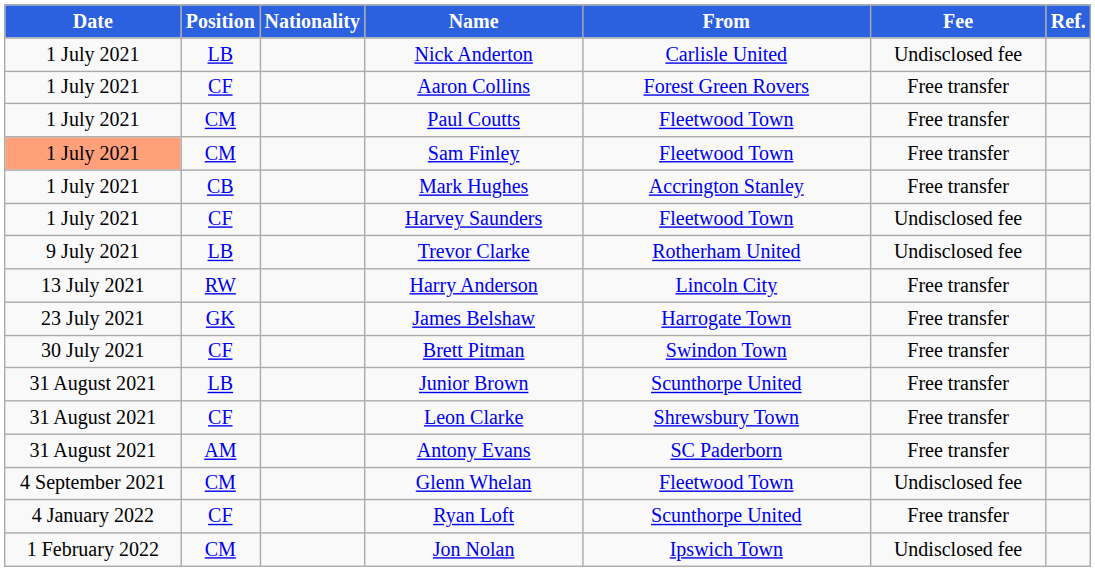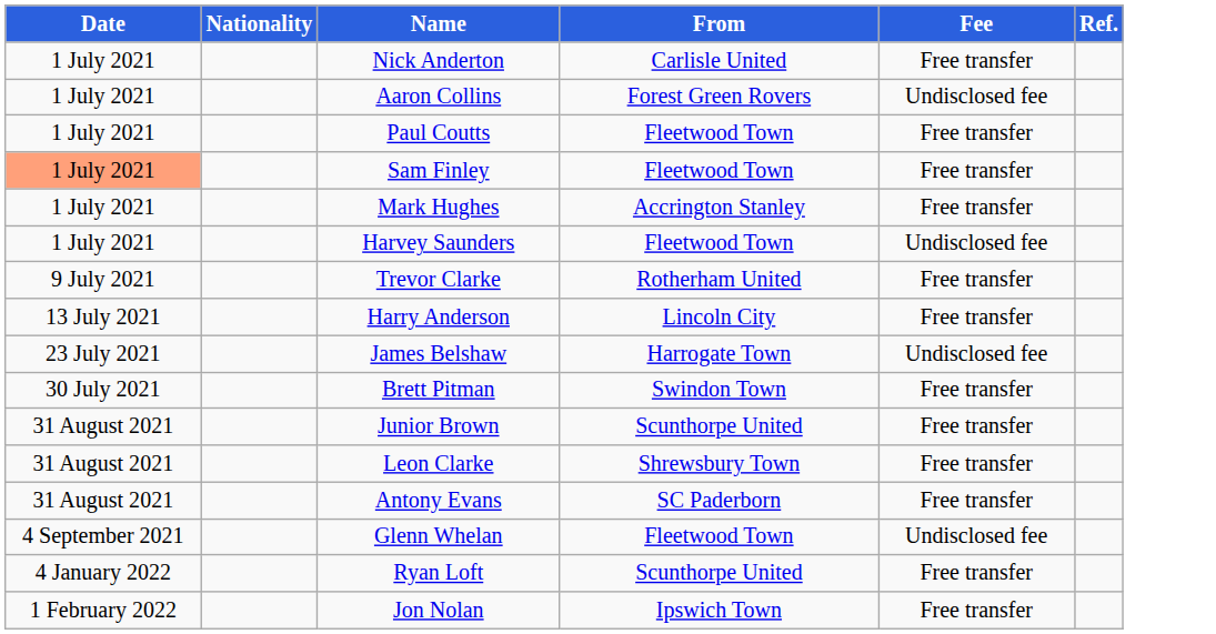 <table class="wikitable"  style="text-align:center; font-size:90%; ">
 <tr>
 <th style="background:#2B60DE; color:#fff;; width:120px;">Date</th>
-<th style="background:#2B60DE; color:#fff;; width:50px;">Position</th>
 <th style="background:#2B60DE; color:#fff;; width:50px;">Nationality</th>
 <th style="background:#2B60DE; color:#fff;; width:150px;">Name</th>
 <th style="background:#2B60DE; color:#fff;; width:200px;">From</th>
 <th style="background:#2B60DE; color:#fff;; width:120px;">Fee</th>
 <th style="background:#2B60DE; color:#fff;; width:25px;">Ref.</th>
 </tr>
 <tr>
 <td>1 July 2021</td>
-<td><a href='#'>LB</a></td>
 <td></td>
 <td><a href='#'>Nick Anderton</a></td>
 <td> <a href='#'>Carlisle United</a></td>
+<td>Free transfer</td>
+<td></td>
+</tr>
+<tr>
+<td>1 July 2021</td>
+<td></td>
+<td><a href='#'>Aaron Collins</a></td>
+<td> <a href='#'>Forest Green Rovers</a></td>
 <td>Undisclosed fee</td>
 <td></td>
 </tr>
 <tr>
 <td>1 July 2021</td>
-<td><a href='#'>CF</a></td>
-<td></td>
-<td><a href='#'>Aaron Collins</a></td>
-<td> <a href='#'>Forest Green Rovers</a></td>
-<td>Free transfer</td>
-<td></td>
-</tr>
-<tr>
-<td>1 July 2021</td>
-<td><a href='#'>CM</a></td>
 <td></td>
 <td><a href='#'>Paul Coutts</a></td>
 <td> <a href='#'>Fleetwood Town</a></td>
 <td>Free transfer</td>
 <td></td>
 </tr>
 <tr>
 <td style="background: lightsalmon;">1 July 2021</td>
-<td><a href='#'>CM</a></td>
 <td></td>
 <td><a href='#'>Sam Finley</a></td>
 <td> <a href='#'>Fleetwood Town</a></td>
 <td>Free transfer</td>
 <td></td>
 </tr>
 <tr>
 <td>1 July 2021</td>
-<td><a href='#'>CB</a></td>
 <td></td>
 <td><a href='#'>Mark Hughes</a></td>
 <td> <a href='#'>Accrington Stanley</a></td>
 <td>Free transfer</td>
 <td></td>
 </tr>
 <tr>
 <td>1 July 2021</td>
-<td><a href='#'>CF</a></td>
 <td></td>
 <td><a href='#'>Harvey Saunders</a></td>
 <td> <a href='#'>Fleetwood Town</a></td>
 <td>Undisclosed fee</td>
 <td></td>
 </tr>
 <tr>
 <td>9 July 2021</td>
-<td><a href='#'>LB</a></td>
 <td></td>
 <td><a href='#'>Trevor Clarke</a></td>
 <td> <a href='#'>Rotherham United</a></td>
-<td>Undisclosed fee</td>
+<td>Free transfer</td>
 <td></td>
 </tr>
 <tr>
 <td>13 July 2021</td>
-<td><a href='#'>RW</a></td>
 <td></td>
 <td><a href='#'>Harry Anderson</a></td>
 <td> <a href='#'>Lincoln City</a></td>
 <td>Free transfer</td>
 <td></td>
 </tr>
 <tr>
 <td>23 July 2021</td>
-<td><a href='#'>GK</a></td>
 <td></td>
 <td><a href='#'>James Belshaw</a></td>
 <td> <a href='#'>Harrogate Town</a></td>
-<td>Free transfer</td>
+<td>Undisclosed fee</td>
 <td></td>
 </tr>
 <tr>
 <td>30 July 2021</td>
-<td><a href='#'>CF</a></td>
 <td></td>
 <td><a href='#'>Brett Pitman</a></td>
 <td> <a href='#'>Swindon Town</a></td>
 <td>Free transfer</td>
 <td></td>
 </tr>
 <tr>
 <td>31 August 2021</td>
-<td><a href='#'>LB</a></td>
 <td></td>
 <td><a href='#'>Junior Brown</a></td>
 <td> <a href='#'>Scunthorpe United</a></td>
 <td>Free transfer</td>
 <td></td>
 </tr>
 <tr>
 <td>31 August 2021</td>
-<td><a href='#'>CF</a></td>
 <td></td>
 <td><a href='#'>Leon Clarke</a></td>
 <td> <a href='#'>Shrewsbury Town</a></td>
 <td>Free transfer</td>
 <td></td>
 </tr>
 <tr>
 <td>31 August 2021</td>
-<td><a href='#'>AM</a></td>
 <td></td>
 <td><a href='#'>Antony Evans</a></td>
 <td> <a href='#'>SC Paderborn</a></td>
 <td>Free transfer</td>
 <td></td>
 </tr>
 <tr>
 <td>4 September 2021</td>
-<td><a href='#'>CM</a></td>
 <td></td>
 <td><a href='#'>Glenn Whelan</a></td>
 <td> <a href='#'>Fleetwood Town</a></td>
 <td>Undisclosed fee</td>
 <td></td>
 </tr>
 <tr>
 <td>4 January 2022</td>
-<td><a href='#'>CF</a></td>
 <td></td>
 <td><a href='#'>Ryan Loft</a></td>
 <td> <a href='#'>Scunthorpe United</a></td>
 <td>Free transfer</td>
 <td></td>
 </tr>
 <tr>
 <td>1 February 2022</td>
-<td><a href='#'>CM</a></td>
 <td></td>
 <td><a href='#'>Jon Nolan</a></td>
 <td> <a href='#'>Ipswich Town</a></td>
-<td>Undisclosed fee</td>
+<td>Free transfer</td>
 <td></td>
 </tr>
 </table>
